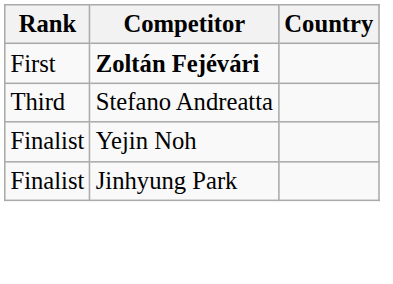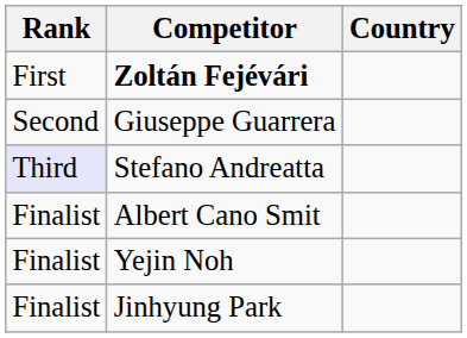 <table class="wikitable">
 <tr>
 <th>Rank</th>
 <th>Competitor</th>
 <th>Country</th>
 </tr>
 <tr>
 <td>First</td>
 <td><strong>Zoltán Fejévári</strong></td>
 <td></td>
 </tr>
 <tr>
-<td>Third</td>
+<td>Second</td>
+<td>Giuseppe Guarrera</td>
+<td></td>
+</tr>
+<tr>
+<td style="background: lavender;">Third</td>
 <td>Stefano Andreatta</td>
+<td></td>
+</tr>
+<tr>
+<td>Finalist</td>
+<td>Albert Cano Smit</td>
 <td></td>
 </tr>
 <tr>
 <td>Finalist</td>
 <td>Yejin Noh</td>
 <td></td>
 </tr>
 <tr>
 <td>Finalist</td>
 <td>Jinhyung Park</td>
 <td></td>
 </tr>
 </table>
